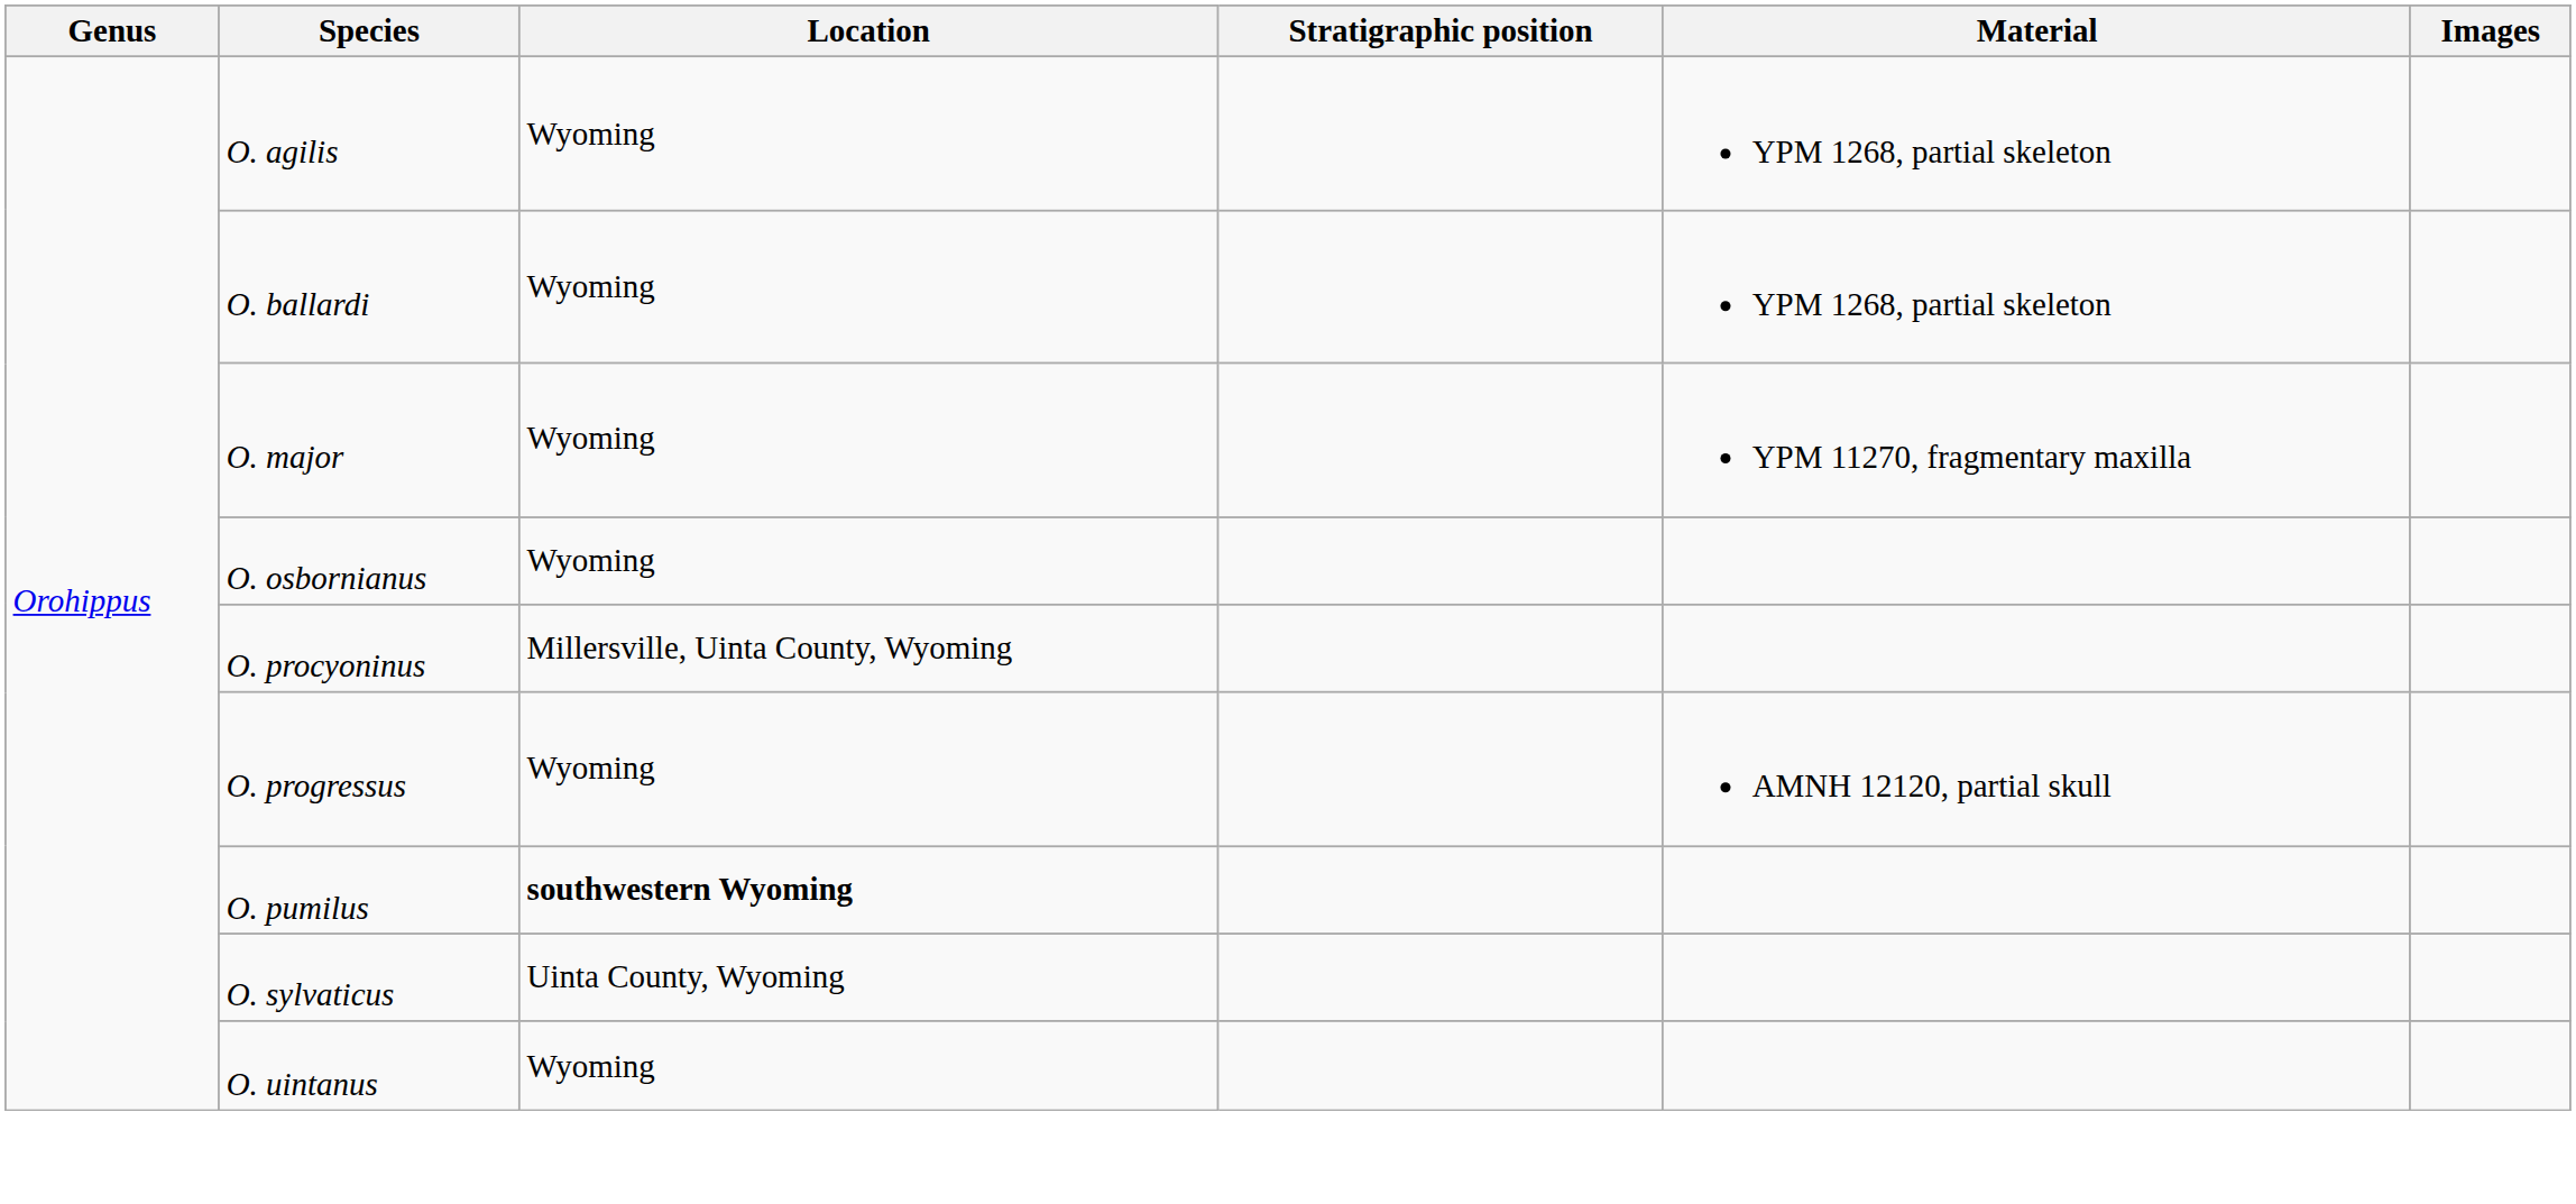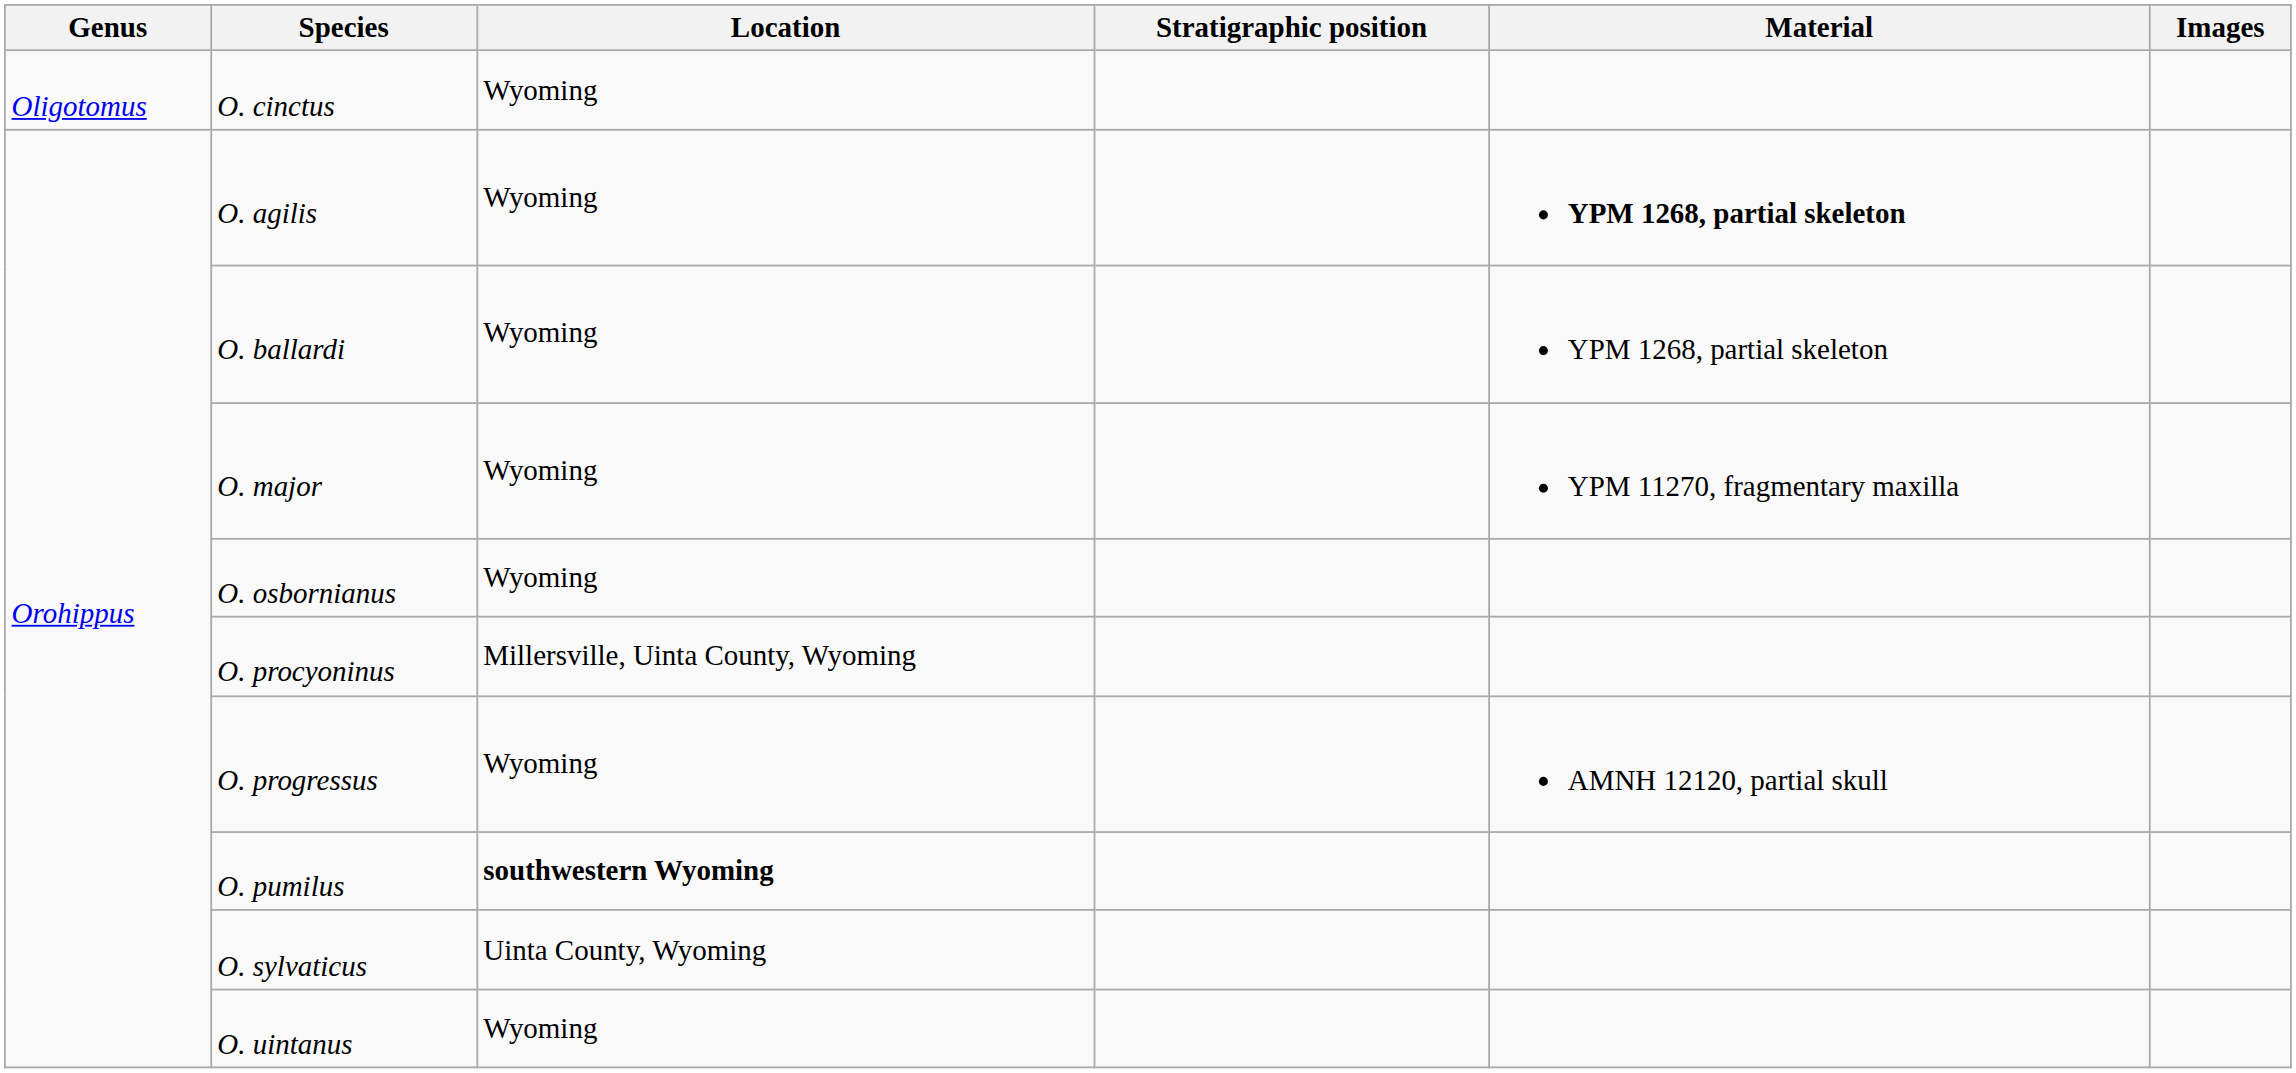 <table class="wikitable sortable"  style="margin:auto; width:100%;">
 <tr>
 <th>Genus</th>
 <th>Species</th>
 <th>Location</th>
 <th>Stratigraphic position</th>
 <th>Material</th>
 <th>Images</th>
 </tr>
 <tr>
+<td rowspan=1><br><em><a href='#'>Oligotomus</a></em></td>
+<td><br><em>O. cinctus</em></td>
+<td>Wyoming</td>
+<td></td>
+<td></td>
+<td></td>
+</tr>
+<tr>
 <td rowspan=9><br><em><a href='#'>Orohippus</a></em></td>
 <td><br><em>O. agilis</em></td>
 <td>Wyoming</td>
 <td></td>
-<td><br><ul><li>YPM 1268, partial skeleton</li></ul></td>
+<td><strong><br><ul><li>YPM 1268, partial skeleton</li></ul></strong></td>
 <td></td>
 </tr>
 <tr>
 <td><br><em>O. ballardi</em></td>
 <td>Wyoming</td>
 <td></td>
 <td><br><ul><li>YPM 1268, partial skeleton</li></ul></td>
 <td></td>
 </tr>
 <tr>
 <td><br><em>O. major</em></td>
 <td>Wyoming</td>
 <td></td>
 <td><br><ul><li>YPM 11270, fragmentary maxilla</li></ul></td>
 <td></td>
 </tr>
 <tr>
 <td><br><em>O. osbornianus</em></td>
 <td>Wyoming</td>
 <td></td>
 <td></td>
 <td></td>
 </tr>
 <tr>
 <td><br><em>O. procyoninus</em></td>
 <td>Millersville, Uinta County, Wyoming</td>
 <td></td>
 <td></td>
 <td></td>
 </tr>
 <tr>
 <td><br><em>O. progressus</em></td>
 <td>Wyoming</td>
 <td></td>
 <td><br><ul><li>AMNH 12120, partial skull</li></ul></td>
 <td></td>
 </tr>
 <tr>
 <td><br><em>O. pumilus</em></td>
 <td><strong>southwestern Wyoming</strong></td>
 <td></td>
 <td></td>
 <td></td>
 </tr>
 <tr>
 <td><br><em>O. sylvaticus</em></td>
 <td>Uinta County, Wyoming</td>
 <td></td>
 <td></td>
 <td></td>
 </tr>
 <tr>
 <td><br><em>O. uintanus</em></td>
 <td>Wyoming</td>
 <td></td>
 <td></td>
 <td></td>
 </tr>
 </table>
